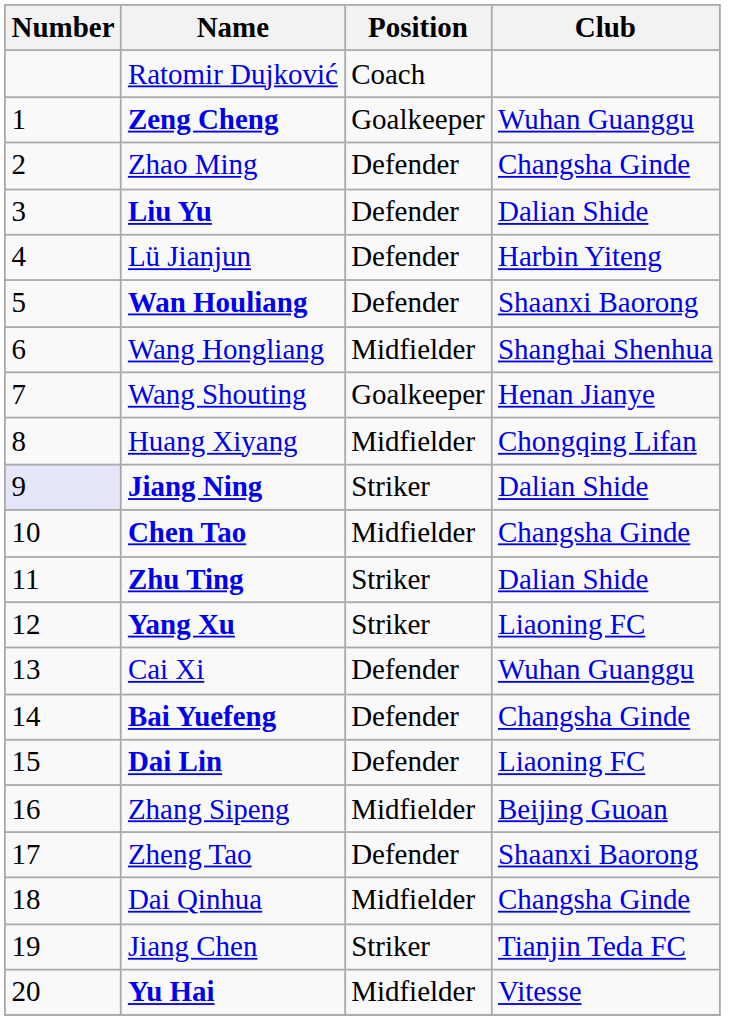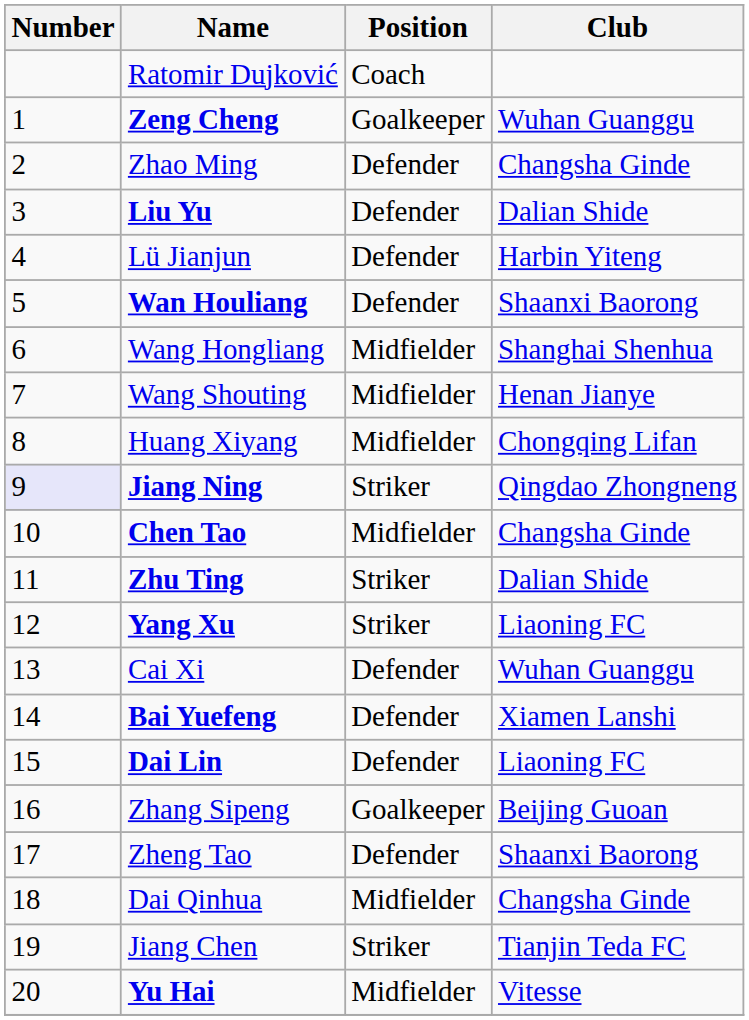 <table class="wikitable">
 <tr>
 <th>Number</th>
 <th>Name</th>
 <th>Position</th>
 <th>Club</th>
 </tr>
 <tr>
 <td></td>
 <td><a href='#'>Ratomir Dujković</a></td>
 <td>Coach</td>
 <td></td>
 </tr>
 <tr>
 <td>1</td>
 <td><strong><a href='#'>Zeng Cheng</a></strong></td>
 <td>Goalkeeper</td>
 <td> <a href='#'>Wuhan Guanggu</a></td>
 </tr>
 <tr>
 <td>2</td>
 <td><a href='#'>Zhao Ming</a></td>
 <td>Defender</td>
 <td> <a href='#'>Changsha Ginde</a></td>
 </tr>
 <tr>
 <td>3</td>
 <td><strong><a href='#'>Liu Yu</a></strong></td>
 <td>Defender</td>
 <td> <a href='#'>Dalian Shide</a></td>
 </tr>
 <tr>
 <td>4</td>
 <td><a href='#'>Lü Jianjun</a></td>
 <td>Defender</td>
 <td> <a href='#'>Harbin Yiteng</a></td>
 </tr>
 <tr>
 <td>5</td>
 <td><strong><a href='#'>Wan Houliang</a></strong></td>
 <td>Defender</td>
 <td> <a href='#'>Shaanxi Baorong</a></td>
 </tr>
 <tr>
 <td>6</td>
 <td><a href='#'>Wang Hongliang</a></td>
 <td>Midfielder</td>
 <td> <a href='#'>Shanghai Shenhua</a></td>
 </tr>
 <tr>
 <td>7</td>
 <td><a href='#'>Wang Shouting</a></td>
-<td>Goalkeeper</td>
+<td>Midfielder</td>
 <td> <a href='#'>Henan Jianye</a></td>
 </tr>
 <tr>
 <td>8</td>
 <td><a href='#'>Huang Xiyang</a></td>
 <td>Midfielder</td>
 <td> <a href='#'>Chongqing Lifan</a></td>
 </tr>
 <tr>
 <td style="background: lavender;">9</td>
 <td><strong><a href='#'>Jiang Ning</a></strong></td>
 <td>Striker</td>
-<td> <a href='#'>Dalian Shide</a></td>
+<td> <a href='#'>Qingdao Zhongneng</a></td>
 </tr>
 <tr>
 <td>10</td>
 <td><strong><a href='#'>Chen Tao</a></strong></td>
 <td>Midfielder</td>
 <td> <a href='#'>Changsha Ginde</a></td>
 </tr>
 <tr>
 <td>11</td>
 <td><strong><a href='#'>Zhu Ting</a></strong></td>
 <td>Striker</td>
 <td> <a href='#'>Dalian Shide</a></td>
 </tr>
 <tr>
 <td>12</td>
 <td><strong><a href='#'>Yang Xu</a></strong></td>
 <td>Striker</td>
 <td> <a href='#'>Liaoning FC</a></td>
 </tr>
 <tr>
 <td>13</td>
 <td><a href='#'>Cai Xi</a></td>
 <td>Defender</td>
 <td> <a href='#'>Wuhan Guanggu</a></td>
 </tr>
 <tr>
 <td>14</td>
 <td><strong><a href='#'>Bai Yuefeng</a></strong></td>
 <td>Defender</td>
-<td> <a href='#'>Changsha Ginde</a></td>
+<td> <a href='#'>Xiamen Lanshi</a></td>
 </tr>
 <tr>
 <td>15</td>
 <td><strong><a href='#'>Dai Lin</a></strong></td>
 <td>Defender</td>
 <td> <a href='#'>Liaoning FC</a></td>
 </tr>
 <tr>
 <td>16</td>
 <td><a href='#'>Zhang Sipeng</a></td>
-<td>Midfielder</td>
+<td>Goalkeeper</td>
 <td> <a href='#'>Beijing Guoan</a></td>
 </tr>
 <tr>
 <td>17</td>
 <td><a href='#'>Zheng Tao</a></td>
 <td>Defender</td>
 <td> <a href='#'>Shaanxi Baorong</a></td>
 </tr>
 <tr>
 <td>18</td>
 <td><a href='#'>Dai Qinhua</a></td>
 <td>Midfielder</td>
 <td> <a href='#'>Changsha Ginde</a></td>
 </tr>
 <tr>
 <td>19</td>
 <td><a href='#'>Jiang Chen</a></td>
 <td>Striker</td>
 <td> <a href='#'>Tianjin Teda FC</a></td>
 </tr>
 <tr>
 <td>20</td>
 <td><strong><a href='#'>Yu Hai</a></strong></td>
 <td>Midfielder</td>
 <td> <a href='#'>Vitesse</a></td>
 </tr>
 <tr>
 </tr>
 </table>
